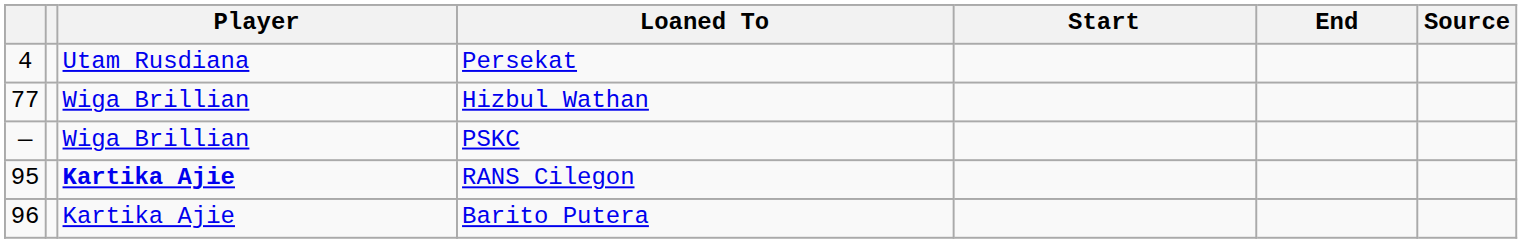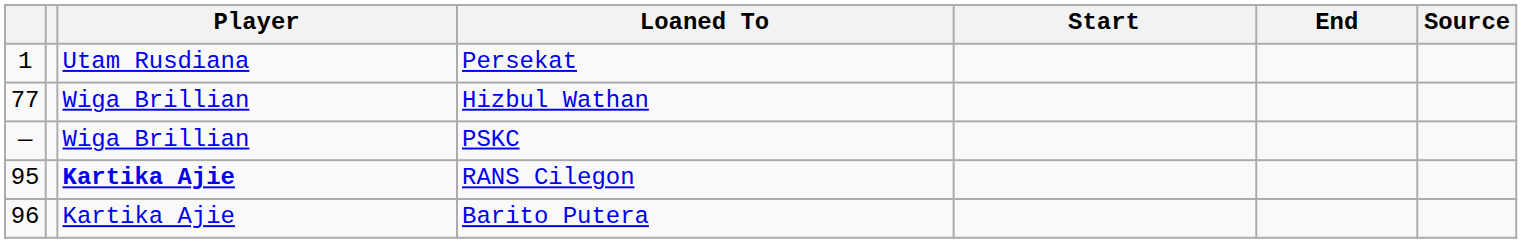 <table class="wikitable plainrowheaders sortable" style="font-size:95%">
 <tr>
 <th></th>
 <th></th>
 <th scope="col" style="width:200px;"><strong>Player</strong></th>
 <th scope="col" style="width:250px;"><strong>Loaned To</strong></th>
 <th scope="col" style="width:150px;"><strong>Start</strong></th>
 <th scope="col" style="width:78px;"><strong>End</strong></th>
 <th><strong>Source</strong></th>
 </tr>
 <tr>
-<td align=center>4</td>
+<td align=center>1</td>
 <td align=center></td>
 <td> <a href='#'>Utam Rusdiana</a></td>
 <td> <a href='#'>Persekat</a></td>
 <td align=center></td>
 <td align=center></td>
 <td align=center></td>
 </tr>
 <tr>
 <td align=center>77</td>
 <td align=center></td>
 <td> <a href='#'>Wiga Brillian</a></td>
 <td> <a href='#'>Hizbul Wathan</a></td>
 <td align=center></td>
 <td align=center></td>
 <td align=center></td>
 </tr>
 <tr>
 <td align=center>—</td>
 <td align=center></td>
 <td> <a href='#'>Wiga Brillian</a></td>
 <td> <a href='#'>PSKC</a></td>
 <td align=center></td>
 <td align=center></td>
 <td align=center></td>
 </tr>
 <tr>
 <td align=center>95</td>
 <td align=center></td>
 <td><strong> <a href='#'>Kartika Ajie</a></strong></td>
 <td> <a href='#'>RANS Cilegon</a></td>
 <td align=center></td>
 <td align=center></td>
 <td align=center></td>
 </tr>
 <tr>
 <td align=center>96</td>
 <td align=center></td>
 <td> <a href='#'>Kartika Ajie</a></td>
 <td> <a href='#'>Barito Putera</a></td>
 <td align=center></td>
 <td align=center></td>
 <td align=center></td>
 </tr>
 </table>
